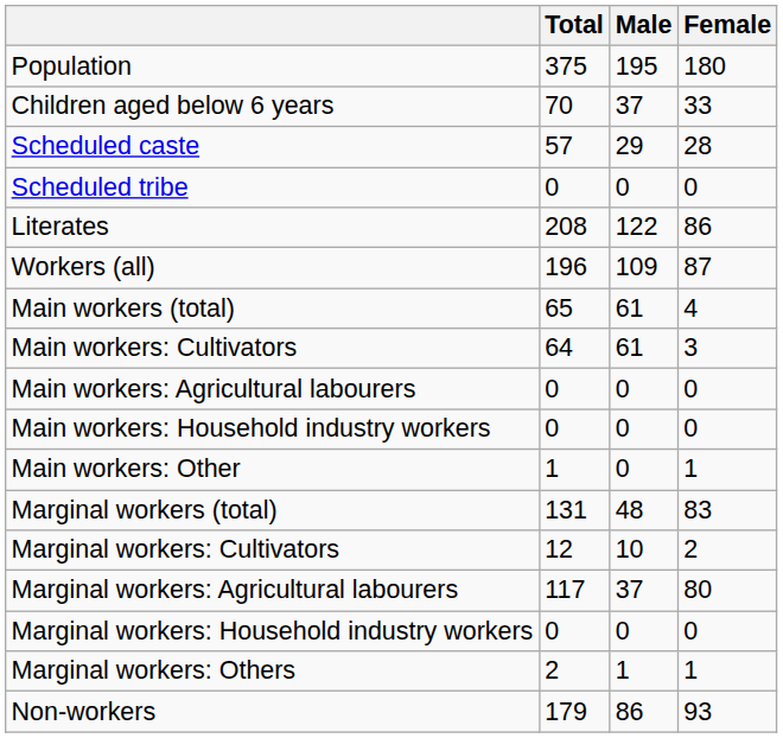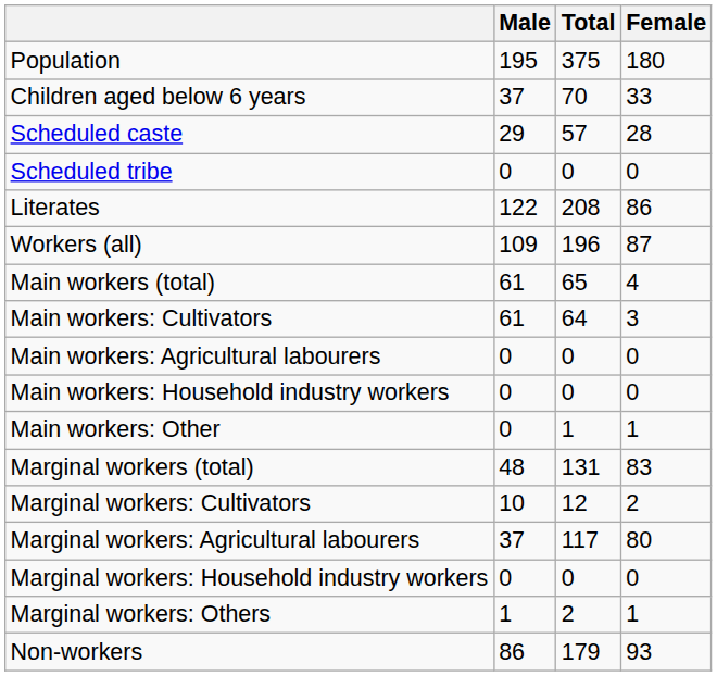 <table class="wikitable sortable">
 <tr>
 <th></th>
+<th>Male</th>
 <th>Total</th>
-<th>Male</th>
 <th>Female</th>
 </tr>
 <tr>
 <td>Population</td>
+<td>195</td>
 <td>375</td>
-<td>195</td>
 <td>180</td>
 </tr>
 <tr>
 <td>Children aged below 6 years</td>
+<td>37</td>
 <td>70</td>
-<td>37</td>
 <td>33</td>
 </tr>
 <tr>
 <td><a href='#'>Scheduled caste</a></td>
+<td>29</td>
 <td>57</td>
-<td>29</td>
 <td>28</td>
 </tr>
 <tr>
 <td><a href='#'>Scheduled tribe</a></td>
 <td>0</td>
 <td>0</td>
 <td>0</td>
 </tr>
 <tr>
 <td>Literates</td>
+<td>122</td>
 <td>208</td>
-<td>122</td>
 <td>86</td>
 </tr>
 <tr>
 <td>Workers (all)</td>
+<td>109</td>
 <td>196</td>
-<td>109</td>
 <td>87</td>
 </tr>
 <tr>
 <td>Main workers (total)</td>
+<td>61</td>
 <td>65</td>
-<td>61</td>
 <td>4</td>
 </tr>
 <tr>
 <td>Main workers: Cultivators</td>
+<td>61</td>
 <td>64</td>
-<td>61</td>
 <td>3</td>
 </tr>
 <tr>
 <td>Main workers: Agricultural labourers</td>
 <td>0</td>
 <td>0</td>
 <td>0</td>
 </tr>
 <tr>
 <td>Main workers: Household industry workers</td>
 <td>0</td>
 <td>0</td>
 <td>0</td>
 </tr>
 <tr>
 <td>Main workers: Other</td>
+<td>0</td>
 <td>1</td>
-<td>0</td>
 <td>1</td>
 </tr>
 <tr>
 <td>Marginal workers (total)</td>
+<td>48</td>
 <td>131</td>
-<td>48</td>
 <td>83</td>
 </tr>
 <tr>
 <td>Marginal workers: Cultivators</td>
+<td>10</td>
 <td>12</td>
-<td>10</td>
 <td>2</td>
 </tr>
 <tr>
 <td>Marginal workers: Agricultural labourers</td>
+<td>37</td>
 <td>117</td>
-<td>37</td>
 <td>80</td>
 </tr>
 <tr>
 <td>Marginal workers: Household industry workers</td>
 <td>0</td>
 <td>0</td>
 <td>0</td>
 </tr>
 <tr>
 <td>Marginal workers: Others</td>
+<td>1</td>
 <td>2</td>
-<td>1</td>
 <td>1</td>
 </tr>
 <tr>
 <td>Non-workers</td>
+<td>86</td>
 <td>179</td>
-<td>86</td>
 <td>93</td>
 </tr>
 </table>
